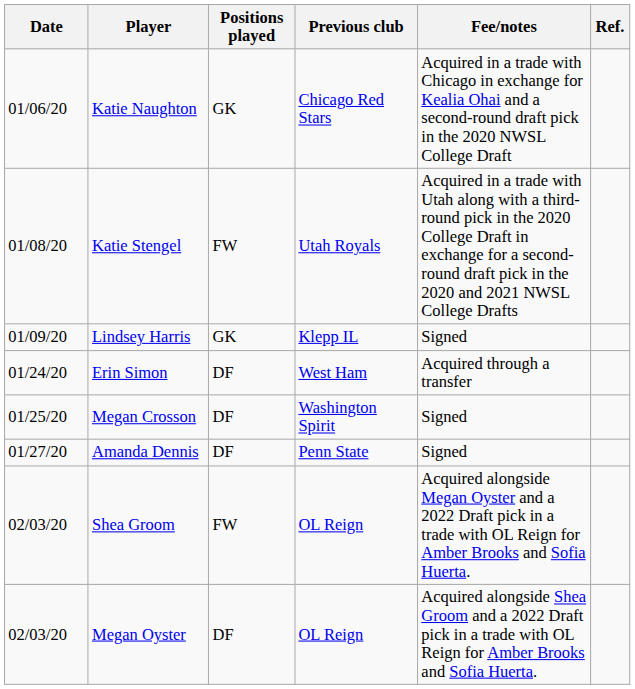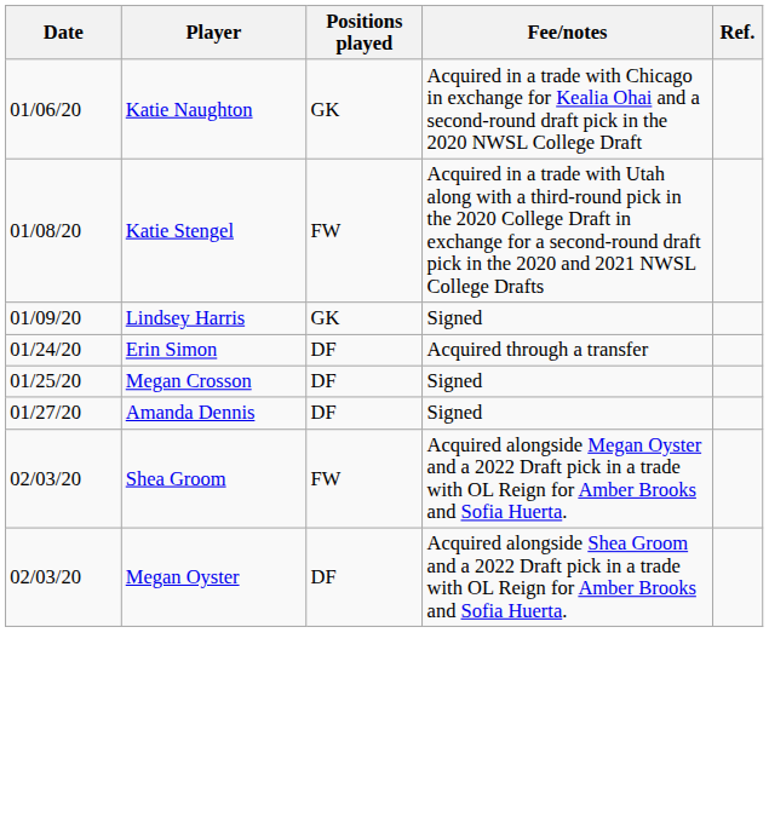 <table class="wikitable" style="text-align:left;">
 <tr>
 <th style="width:125px;">Date</th>
 <th style="width:250px;">Player</th>
 <th style="width:120px;">Positions played</th>
-<th style="width:220px;">Previous club</th>
 <th style="width:450px;">Fee/notes</th>
 <th style="width:40px;">Ref.</th>
 </tr>
 <tr>
 <td>01/06/20</td>
 <td> <a href='#'>Katie Naughton</a></td>
 <td>GK</td>
-<td> <a href='#'>Chicago Red Stars</a></td>
 <td>Acquired in a trade with Chicago in exchange for <a href='#'>Kealia Ohai</a> and a second-round draft pick in the 2020 NWSL College Draft</td>
 <td></td>
 </tr>
 <tr>
 <td>01/08/20</td>
 <td> <a href='#'>Katie Stengel</a></td>
 <td>FW</td>
-<td> <a href='#'>Utah Royals</a></td>
 <td>Acquired in a trade with Utah along with a third-round pick in the 2020 College Draft in exchange for a second-round draft pick in the 2020 and 2021 NWSL College Drafts</td>
 <td></td>
 </tr>
 <tr>
 <td>01/09/20</td>
 <td> <a href='#'>Lindsey Harris</a></td>
 <td>GK</td>
-<td> <a href='#'>Klepp IL</a></td>
 <td>Signed</td>
 <td></td>
 </tr>
 <tr>
 <td>01/24/20</td>
 <td> <a href='#'>Erin Simon</a></td>
 <td>DF</td>
-<td> <a href='#'>West Ham</a></td>
 <td>Acquired through a transfer</td>
 <td></td>
 </tr>
 <tr>
 <td>01/25/20</td>
 <td> <a href='#'>Megan Crosson</a></td>
 <td>DF</td>
-<td> <a href='#'>Washington Spirit</a></td>
 <td>Signed</td>
 <td></td>
 </tr>
 <tr>
 <td>01/27/20</td>
 <td> <a href='#'>Amanda Dennis</a></td>
 <td>DF</td>
-<td> <a href='#'>Penn State</a></td>
 <td>Signed</td>
 <td></td>
 </tr>
 <tr>
 <td>02/03/20</td>
 <td> <a href='#'>Shea Groom</a></td>
 <td>FW</td>
-<td> <a href='#'>OL Reign</a></td>
 <td>Acquired alongside <a href='#'>Megan Oyster</a> and a 2022 Draft pick in a trade with OL Reign for <a href='#'>Amber Brooks</a> and <a href='#'>Sofia Huerta</a>.</td>
 <td></td>
 </tr>
 <tr>
 <td>02/03/20</td>
 <td> <a href='#'>Megan Oyster</a></td>
 <td>DF</td>
-<td> <a href='#'>OL Reign</a></td>
 <td>Acquired alongside <a href='#'>Shea Groom</a> and a 2022 Draft pick in a trade with OL Reign for <a href='#'>Amber Brooks</a> and <a href='#'>Sofia Huerta</a>.</td>
 <td></td>
 </tr>
 </table>
